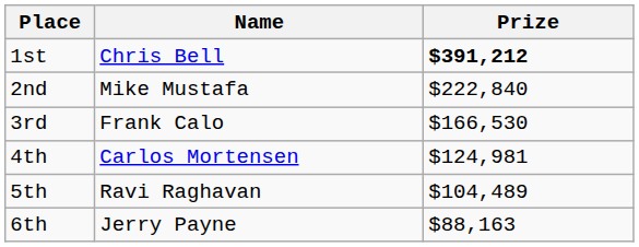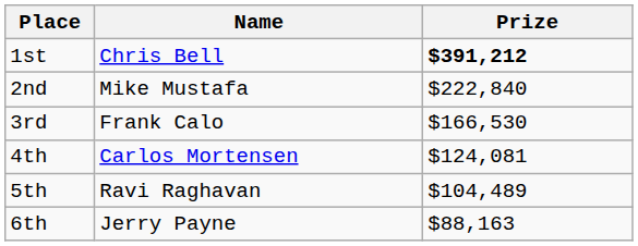 <table class="wikitable">
 <tr>
 <th width="50">Place</th>
 <th width="200">Name</th>
 <th width="125">Prize</th>
 </tr>
 <tr>
 <td>1st</td>
 <td><a href='#'>Chris Bell</a></td>
 <td><strong>$391,212</strong></td>
 </tr>
 <tr>
 <td>2nd</td>
 <td>Mike Mustafa</td>
 <td>$222,840</td>
 </tr>
 <tr>
 <td>3rd</td>
 <td>Frank Calo</td>
 <td>$166,530</td>
 </tr>
 <tr>
 <td>4th</td>
 <td><a href='#'>Carlos Mortensen</a></td>
-<td>$124,981</td>
+<td>$124,081</td>
 </tr>
 <tr>
 <td>5th</td>
 <td>Ravi Raghavan</td>
 <td>$104,489</td>
 </tr>
 <tr>
 <td>6th</td>
 <td>Jerry Payne</td>
 <td>$88,163</td>
 </tr>
 </table>
